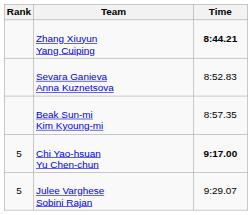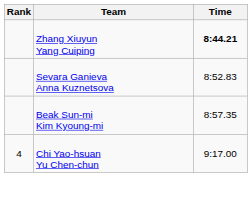 <table class=wikitable style="text-align:center">
 <tr>
 <th width=40>Rank</th>
 <th width=250>Team</th>
 <th width=80>Time</th>
 </tr>
 <tr>
 <td></td>
 <td align=left><br><a href='#'>Zhang Xiuyun</a><br><a href='#'>Yang Cuiping</a></td>
 <td><strong>8:44.21</strong></td>
 </tr>
 <tr>
 <td></td>
 <td align=left><br><a href='#'>Sevara Ganieva</a><br><a href='#'>Anna Kuznetsova</a></td>
 <td>8:52.83</td>
 </tr>
 <tr>
 <td></td>
 <td align=left><br><a href='#'>Beak Sun-mi</a><br><a href='#'>Kim Kyoung-mi</a></td>
 <td>8:57.35</td>
 </tr>
 <tr>
-<td>5</td>
+<td>4</td>
 <td align=left><br><a href='#'>Chi Yao-hsuan</a><br><a href='#'>Yu Chen-chun</a></td>
-<td><strong>9:17.00</strong></td>
-</tr>
-<tr>
-<td>5</td>
-<td align=left><br><a href='#'>Julee Varghese</a><br><a href='#'>Sobini Rajan</a></td>
-<td>9:29.07</td>
+<td>9:17.00</td>
 </tr>
 </table>
